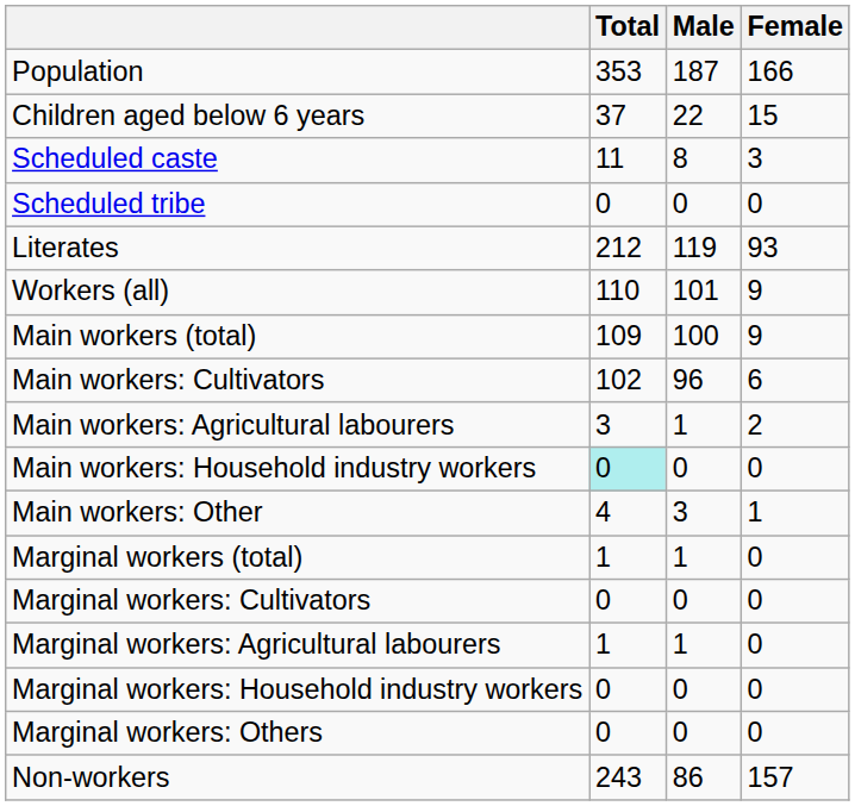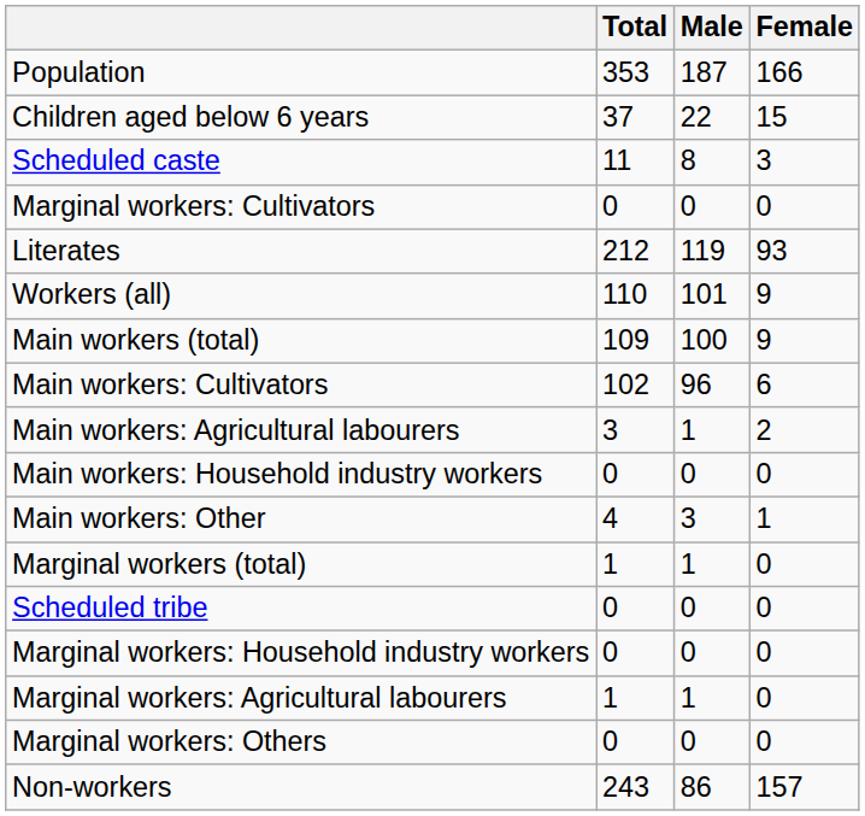 <table class="wikitable sortable">
 <tr>
 <th></th>
 <th>Total</th>
 <th>Male</th>
 <th>Female</th>
 </tr>
 <tr>
 <td>Population</td>
 <td>353</td>
 <td>187</td>
 <td>166</td>
 </tr>
 <tr>
 <td>Children aged below 6 years</td>
 <td>37</td>
 <td>22</td>
 <td>15</td>
 </tr>
 <tr>
 <td><a href='#'>Scheduled caste</a></td>
 <td>11</td>
 <td>8</td>
 <td>3</td>
 </tr>
 <tr>
-<td><a href='#'>Scheduled tribe</a></td>
+<td>Marginal workers: Cultivators</td>
 <td>0</td>
 <td>0</td>
 <td>0</td>
 </tr>
 <tr>
 <td>Literates</td>
 <td>212</td>
 <td>119</td>
 <td>93</td>
 </tr>
 <tr>
 <td>Workers (all)</td>
 <td>110</td>
 <td>101</td>
 <td>9</td>
 </tr>
 <tr>
 <td>Main workers (total)</td>
 <td>109</td>
 <td>100</td>
 <td>9</td>
 </tr>
 <tr>
 <td>Main workers: Cultivators</td>
 <td>102</td>
 <td>96</td>
 <td>6</td>
 </tr>
 <tr>
 <td>Main workers: Agricultural labourers</td>
 <td>3</td>
 <td>1</td>
 <td>2</td>
 </tr>
 <tr>
 <td>Main workers: Household industry workers</td>
-<td style="background: paleturquoise;">0</td>
+<td>0</td>
 <td>0</td>
 <td>0</td>
 </tr>
 <tr>
 <td>Main workers: Other</td>
 <td>4</td>
 <td>3</td>
 <td>1</td>
 </tr>
 <tr>
 <td>Marginal workers (total)</td>
 <td>1</td>
 <td>1</td>
 <td>0</td>
 </tr>
 <tr>
-<td>Marginal workers: Cultivators</td>
+<td><a href='#'>Scheduled tribe</a></td>
+<td>0</td>
+<td>0</td>
+<td>0</td>
+</tr>
+<tr>
+<td>Marginal workers: Household industry workers</td>
 <td>0</td>
 <td>0</td>
 <td>0</td>
 </tr>
 <tr>
 <td>Marginal workers: Agricultural labourers</td>
 <td>1</td>
 <td>1</td>
-<td>0</td>
-</tr>
-<tr>
-<td>Marginal workers: Household industry workers</td>
-<td>0</td>
-<td>0</td>
 <td>0</td>
 </tr>
 <tr>
 <td>Marginal workers: Others</td>
 <td>0</td>
 <td>0</td>
 <td>0</td>
 </tr>
 <tr>
 <td>Non-workers</td>
 <td>243</td>
 <td>86</td>
 <td>157</td>
 </tr>
 </table>
